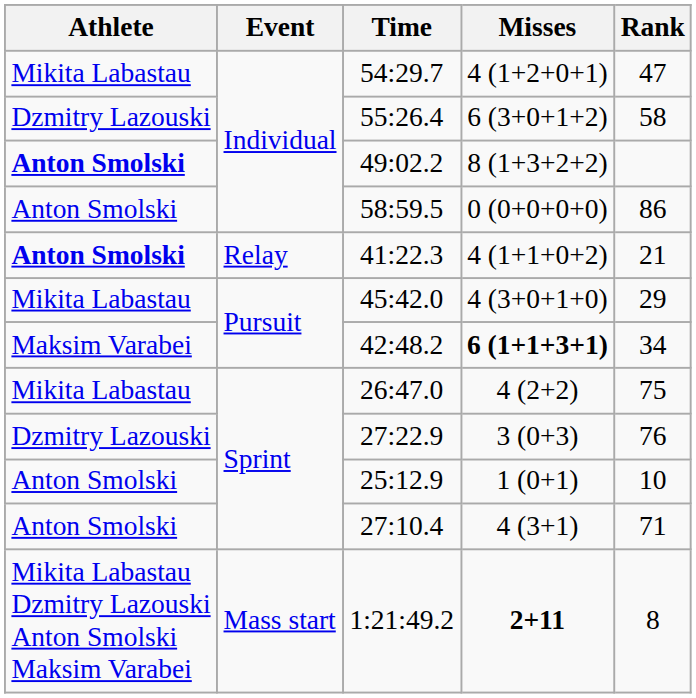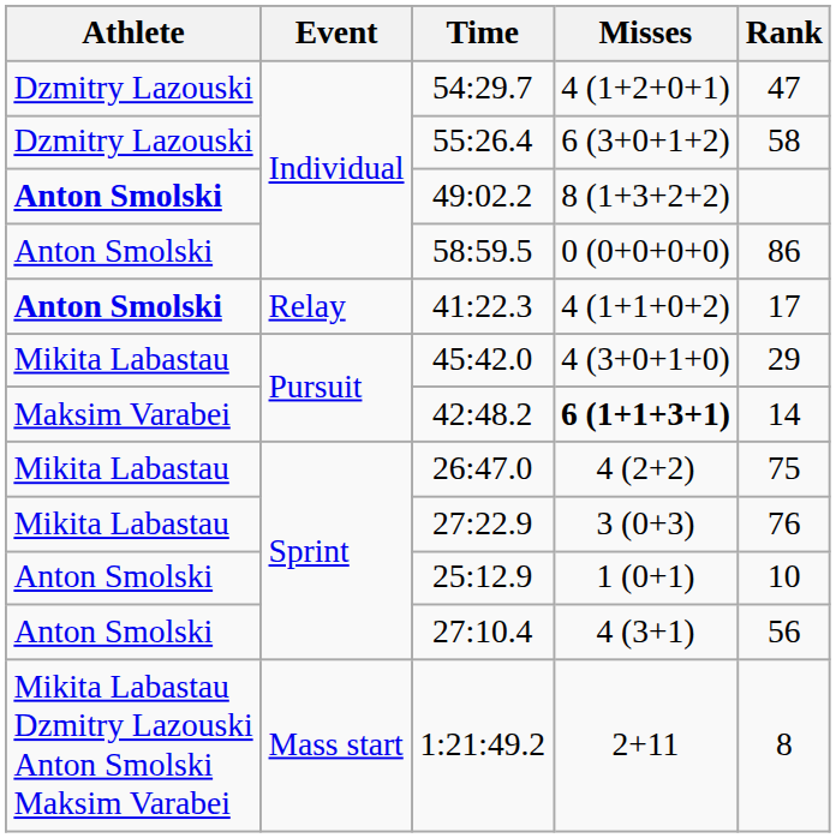 <table class=wikitable style=font-size:90%;text-align:center>
 <tr>
 <th>Athlete</th>
 <th>Event</th>
 <th>Time</th>
 <th>Misses</th>
 <th>Rank</th>
 </tr>
 <tr>
-<td align=left><a href='#'>Mikita Labastau</a></td>
+<td align=left><a href='#'>Dzmitry Lazouski</a></td>
 <td align=left rowspan=4><a href='#'>Individual</a></td>
 <td>54:29.7</td>
 <td>4 (1+2+0+1)</td>
 <td>47</td>
 </tr>
 <tr>
 <td align=left><a href='#'>Dzmitry Lazouski</a></td>
 <td>55:26.4</td>
 <td>6 (3+0+1+2)</td>
 <td>58</td>
 </tr>
 <tr>
 <td align=left><strong><a href='#'>Anton Smolski</a></strong></td>
 <td>49:02.2</td>
 <td>8 (1+3+2+2)</td>
 <td></td>
 </tr>
 <tr>
 <td align=left><a href='#'>Anton Smolski</a></td>
 <td>58:59.5</td>
 <td>0 (0+0+0+0)</td>
 <td>86</td>
 </tr>
 <tr>
 <td align=left><strong><a href='#'>Anton Smolski</a></strong></td>
 <td align=left><a href='#'>Relay</a></td>
 <td>41:22.3</td>
 <td>4 (1+1+0+2)</td>
-<td>21</td>
+<td>17</td>
 </tr>
 <tr>
 <td align=left><a href='#'>Mikita Labastau</a></td>
 <td align=left rowspan=2><a href='#'>Pursuit</a></td>
 <td>45:42.0</td>
 <td>4 (3+0+1+0)</td>
 <td>29</td>
 </tr>
 <tr>
 <td align=left><a href='#'>Maksim Varabei</a></td>
 <td>42:48.2</td>
 <td><strong>6 (1+1+3+1)</strong></td>
-<td>34</td>
+<td>14</td>
 </tr>
 <tr>
 <td align=left><a href='#'>Mikita Labastau</a></td>
 <td align=left rowspan=4><a href='#'>Sprint</a></td>
 <td>26:47.0</td>
 <td>4 (2+2)</td>
 <td>75</td>
 </tr>
 <tr>
-<td align=left><a href='#'>Dzmitry Lazouski</a></td>
+<td align=left><a href='#'>Mikita Labastau</a></td>
 <td>27:22.9</td>
 <td>3 (0+3)</td>
 <td>76</td>
 </tr>
 <tr>
 <td align=left><a href='#'>Anton Smolski</a></td>
 <td>25:12.9</td>
 <td>1 (0+1)</td>
 <td>10</td>
 </tr>
 <tr>
 <td align=left><a href='#'>Anton Smolski</a></td>
 <td>27:10.4</td>
 <td>4 (3+1)</td>
-<td>71</td>
+<td>56</td>
 </tr>
 <tr>
 <td align=left><a href='#'>Mikita Labastau</a><br><a href='#'>Dzmitry Lazouski</a><br><a href='#'>Anton Smolski</a><br><a href='#'>Maksim Varabei</a></td>
 <td align=left><a href='#'>Mass start</a></td>
 <td>1:21:49.2</td>
-<td><strong>2+11</strong></td>
+<td>2+11</td>
 <td>8</td>
 </tr>
 </table>
